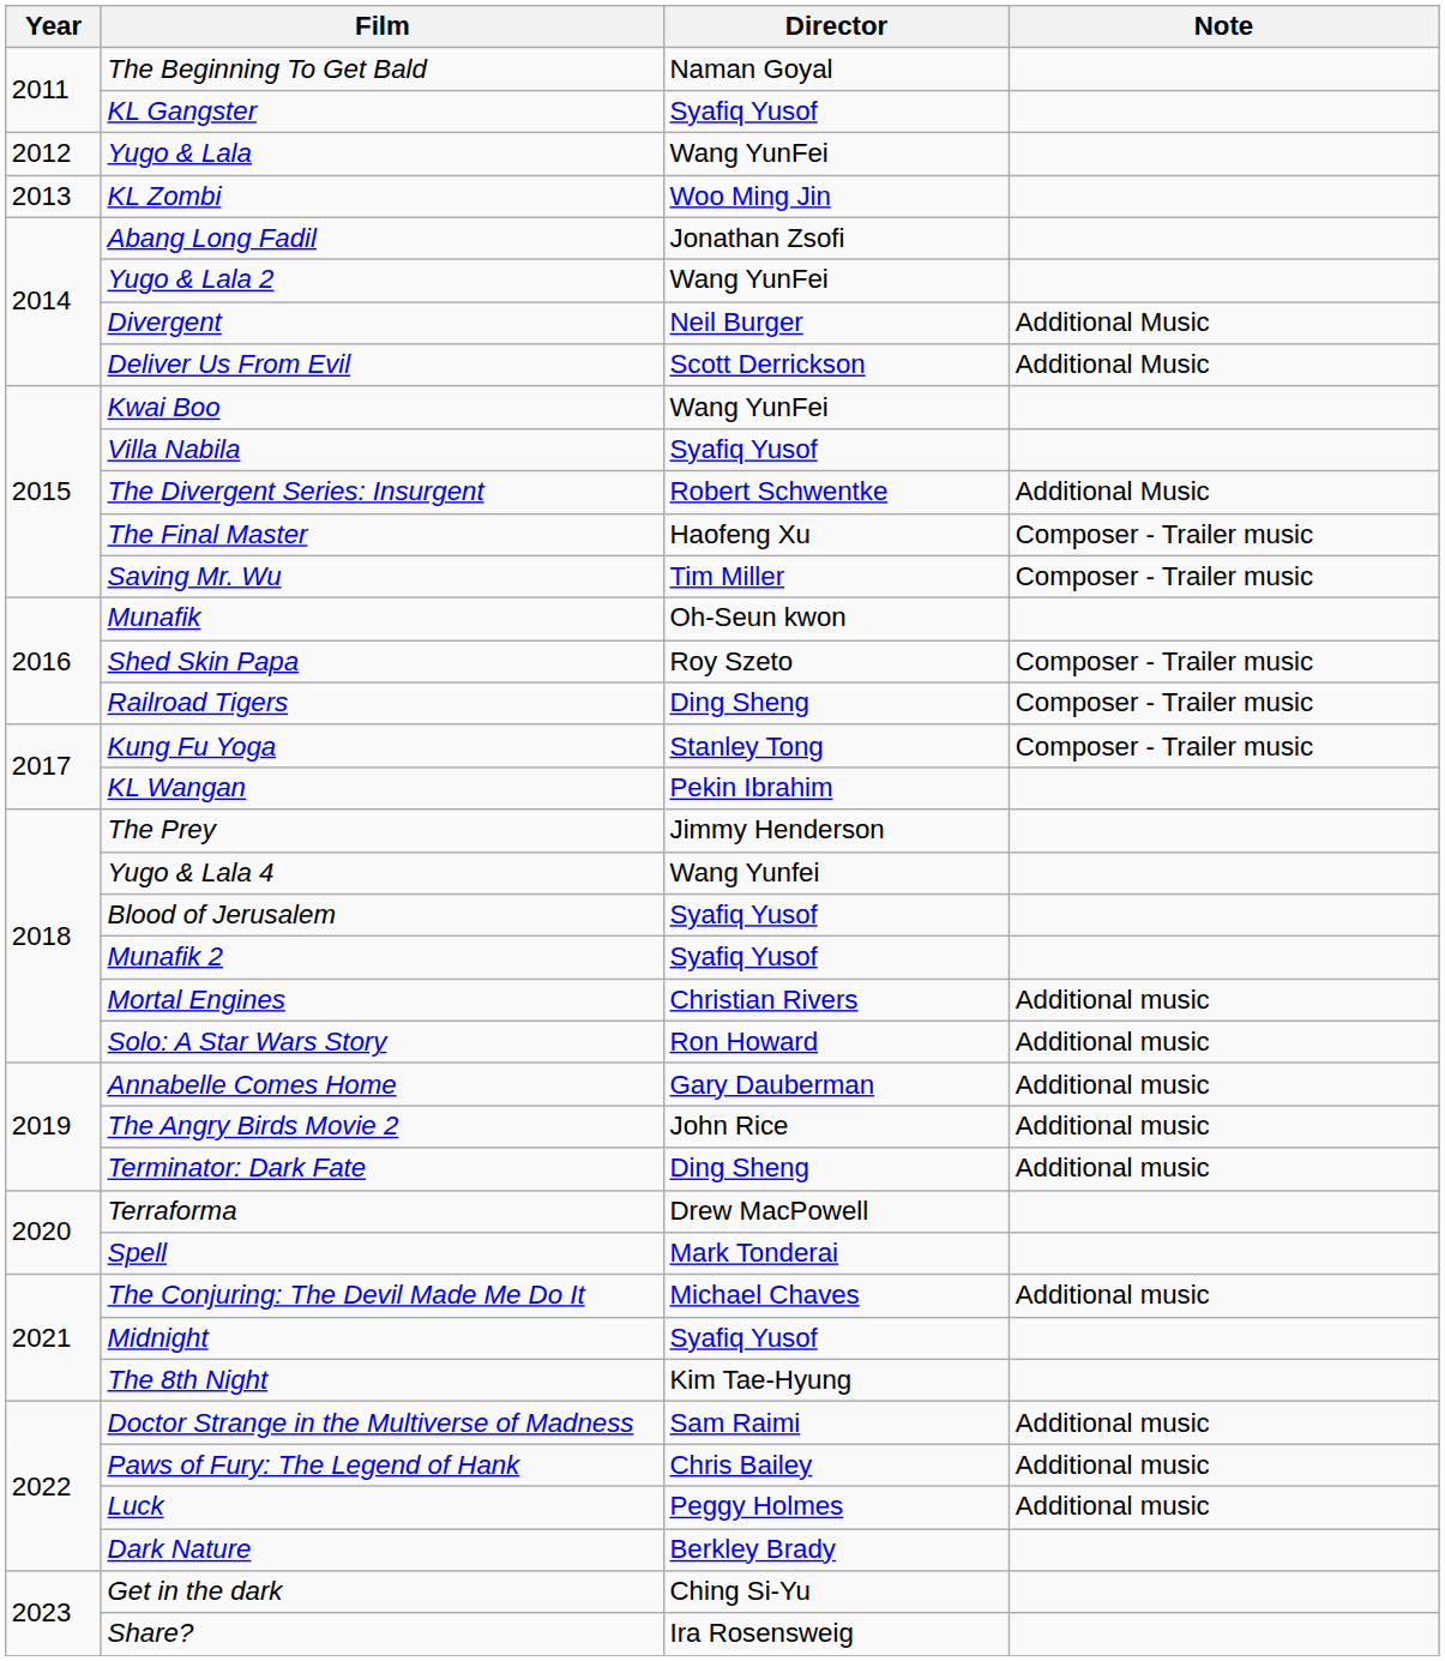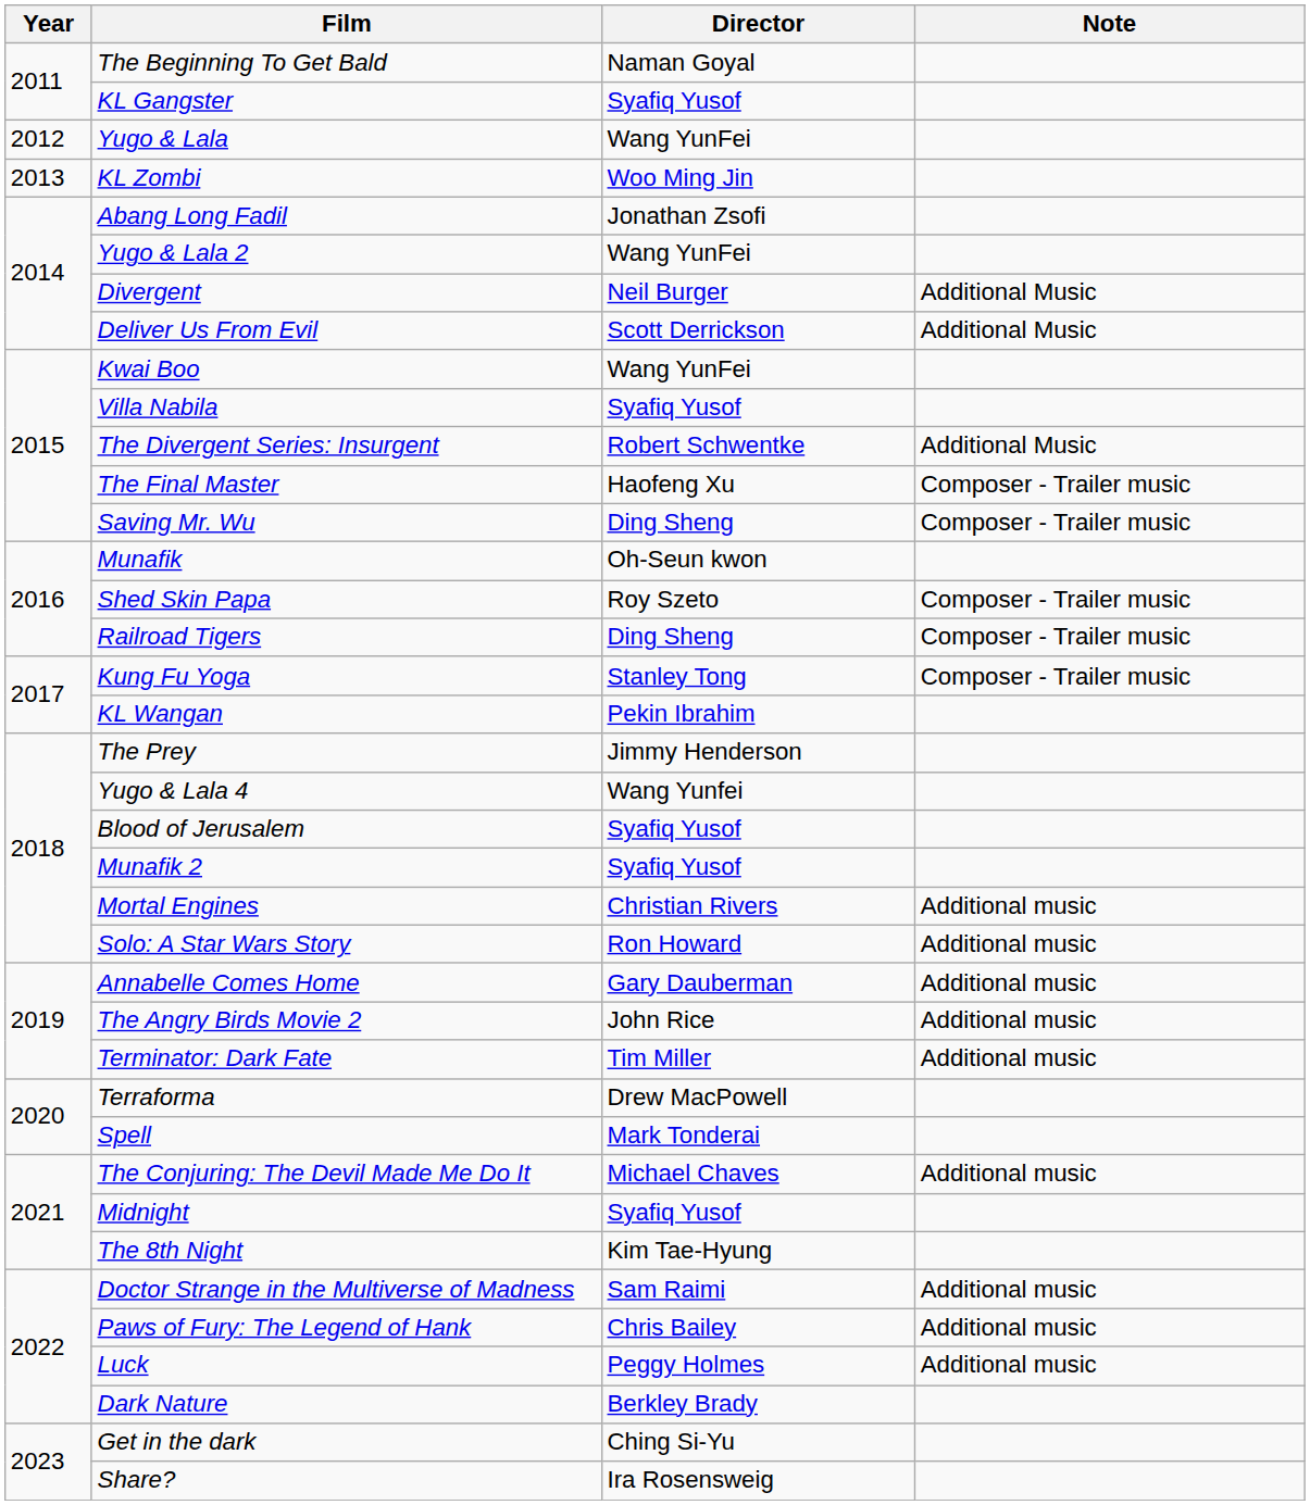 <table class="wikitable sortable">
 <tr>
 <th width="50">Year</th>
 <th width="330">Film</th>
 <th width="200">Director</th>
 <th width="250">Note</th>
 </tr>
 <tr>
 <td rowspan="2">2011</td>
 <td><em>The Beginning To Get Bald</em></td>
 <td>Naman Goyal</td>
 <td></td>
 </tr>
 <tr>
 <td><em><a href='#'>KL Gangster</a></em></td>
 <td><a href='#'>Syafiq Yusof</a></td>
 <td></td>
 </tr>
 <tr>
 <td>2012</td>
 <td><em><a href='#'>Yugo & Lala</a></em></td>
 <td>Wang YunFei</td>
 <td></td>
 </tr>
 <tr>
 <td>2013</td>
 <td><a href='#'><em>KL Zombi</em></a></td>
 <td><a href='#'>Woo Ming Jin</a></td>
 <td></td>
 </tr>
 <tr>
 <td rowspan="4">2014</td>
 <td><em><a href='#'>Abang Long Fadil</a></em></td>
 <td>Jonathan Zsofi</td>
 <td></td>
 </tr>
 <tr>
 <td><em><a href='#'>Yugo & Lala 2</a></em></td>
 <td>Wang YunFei</td>
 <td></td>
 </tr>
 <tr>
 <td><em><a href='#'>Divergent</a></em></td>
 <td><a href='#'>Neil Burger</a></td>
 <td>Additional Music</td>
 </tr>
 <tr>
 <td><em><a href='#'>Deliver Us From Evil</a></em></td>
 <td><a href='#'>Scott Derrickson</a></td>
 <td>Additional Music</td>
 </tr>
 <tr>
 <td rowspan="5">2015</td>
 <td><em><a href='#'>Kwai Boo</a></em></td>
 <td>Wang YunFei</td>
 <td></td>
 </tr>
 <tr>
 <td><a href='#'><em>Villa Nabila</em></a></td>
 <td><a href='#'>Syafiq Yusof</a></td>
 <td></td>
 </tr>
 <tr>
 <td><em><a href='#'>The Divergent Series: Insurgent</a></em></td>
 <td><a href='#'>Robert Schwentke</a></td>
 <td>Additional Music</td>
 </tr>
 <tr>
 <td><em><a href='#'>The Final Master</a></em></td>
 <td>Haofeng Xu</td>
 <td>Composer - Trailer music</td>
 </tr>
 <tr>
 <td><em><a href='#'>Saving Mr. Wu</a></em></td>
-<td><a href='#'>Tim Miller</a></td>
+<td><a href='#'>Ding Sheng</a></td>
 <td>Composer - Trailer music</td>
 </tr>
 <tr>
 <td rowspan="3">2016</td>
 <td><em><a href='#'>Munafik</a></em></td>
 <td>Oh-Seun kwon</td>
 <td></td>
 </tr>
 <tr>
 <td><em><a href='#'>Shed Skin Papa</a></em></td>
 <td>Roy Szeto</td>
 <td>Composer - Trailer music</td>
 </tr>
 <tr>
 <td><em><a href='#'>Railroad Tigers</a></em></td>
 <td><a href='#'>Ding Sheng</a></td>
 <td>Composer - Trailer music</td>
 </tr>
 <tr>
 <td rowspan="2">2017</td>
 <td><em><a href='#'>Kung Fu Yoga</a></em></td>
 <td><a href='#'>Stanley Tong</a></td>
 <td>Composer - Trailer music</td>
 </tr>
 <tr>
 <td><em><a href='#'>KL Wangan</a></em></td>
 <td><a href='#'>Pekin Ibrahim</a></td>
 <td></td>
 </tr>
 <tr>
 <td rowspan="6">2018</td>
 <td><em>The Prey</em></td>
 <td>Jimmy Henderson</td>
 <td></td>
 </tr>
 <tr>
 <td><em>Yugo & Lala 4</em></td>
 <td>Wang Yunfei</td>
 <td></td>
 </tr>
 <tr>
 <td><em>Blood of Jerusalem</em></td>
 <td><a href='#'>Syafiq Yusof</a></td>
 <td></td>
 </tr>
 <tr>
 <td><em><a href='#'>Munafik 2</a></em></td>
 <td><a href='#'>Syafiq Yusof</a></td>
 <td></td>
 </tr>
 <tr>
 <td><em><a href='#'>Mortal Engines</a></em></td>
 <td><a href='#'>Christian Rivers</a></td>
 <td>Additional music</td>
 </tr>
 <tr>
 <td><em><a href='#'>Solo: A Star Wars Story</a></em></td>
 <td><a href='#'>Ron Howard</a></td>
 <td>Additional music</td>
 </tr>
 <tr>
 <td rowspan="3">2019</td>
 <td><em><a href='#'>Annabelle Comes Home</a></em></td>
 <td><a href='#'>Gary Dauberman</a></td>
 <td>Additional music</td>
 </tr>
 <tr>
 <td><em><a href='#'>The Angry Birds Movie 2</a></em></td>
 <td>John Rice</td>
 <td>Additional music</td>
 </tr>
 <tr>
 <td><em><a href='#'>Terminator: Dark Fate</a></em></td>
-<td><a href='#'>Ding Sheng</a></td>
+<td><a href='#'>Tim Miller</a></td>
 <td>Additional music</td>
 </tr>
 <tr>
 <td rowspan="2">2020</td>
 <td><em>Terraforma</em></td>
 <td>Drew MacPowell</td>
 <td></td>
 </tr>
 <tr>
 <td><em><a href='#'>Spell</a></em></td>
 <td><a href='#'>Mark Tonderai</a></td>
 <td></td>
 </tr>
 <tr>
 <td rowspan="3">2021</td>
 <td><em><a href='#'>The Conjuring: The Devil Made Me Do It</a></em></td>
 <td><a href='#'>Michael Chaves</a></td>
 <td>Additional music</td>
 </tr>
 <tr>
 <td><em><a href='#'>Midnight</a></em></td>
 <td><a href='#'>Syafiq Yusof</a></td>
 <td></td>
 </tr>
 <tr>
 <td><em><a href='#'>The 8th Night</a></em></td>
 <td>Kim Tae-Hyung</td>
 <td></td>
 </tr>
 <tr>
 <td rowspan="4">2022</td>
 <td><em><a href='#'>Doctor Strange in the Multiverse of Madness</a></em></td>
 <td><a href='#'>Sam Raimi</a></td>
 <td>Additional music</td>
 </tr>
 <tr>
 <td><em><a href='#'>Paws of Fury: The Legend of Hank</a></em></td>
 <td><a href='#'>Chris Bailey</a></td>
 <td>Additional music</td>
 </tr>
 <tr>
 <td><em><a href='#'>Luck</a></em></td>
 <td><a href='#'>Peggy Holmes</a></td>
 <td>Additional music</td>
 </tr>
 <tr>
 <td><em><a href='#'>Dark Nature</a></em></td>
 <td><a href='#'>Berkley Brady</a></td>
 <td></td>
 </tr>
 <tr>
 <td rowspan="2">2023</td>
 <td><em>Get in the dark</em></td>
 <td>Ching Si-Yu</td>
 <td></td>
 </tr>
 <tr>
 <td><em>Share?</em></td>
 <td>Ira Rosensweig</td>
 <td></td>
 </tr>
 </table>
